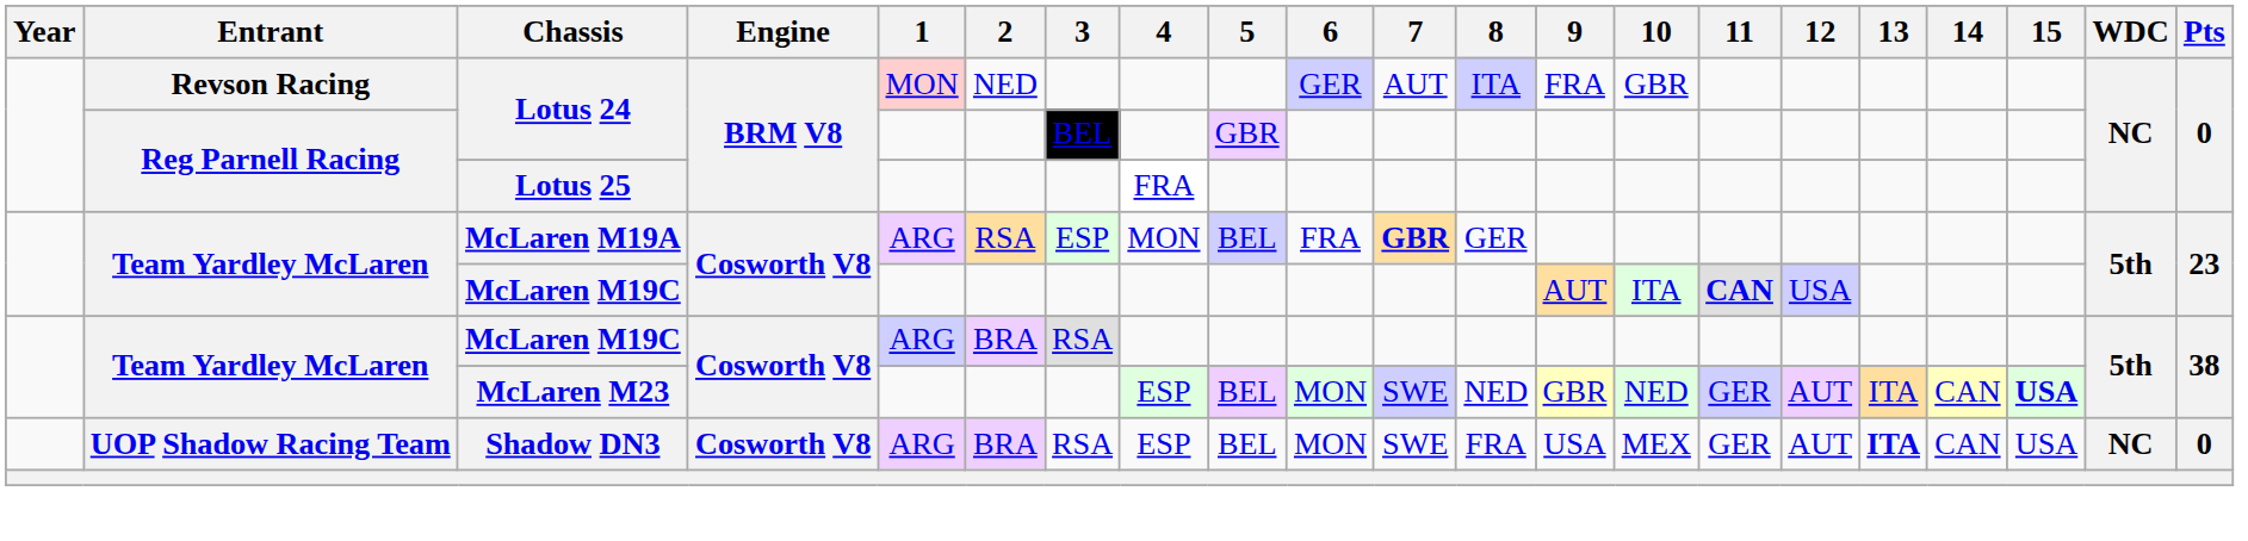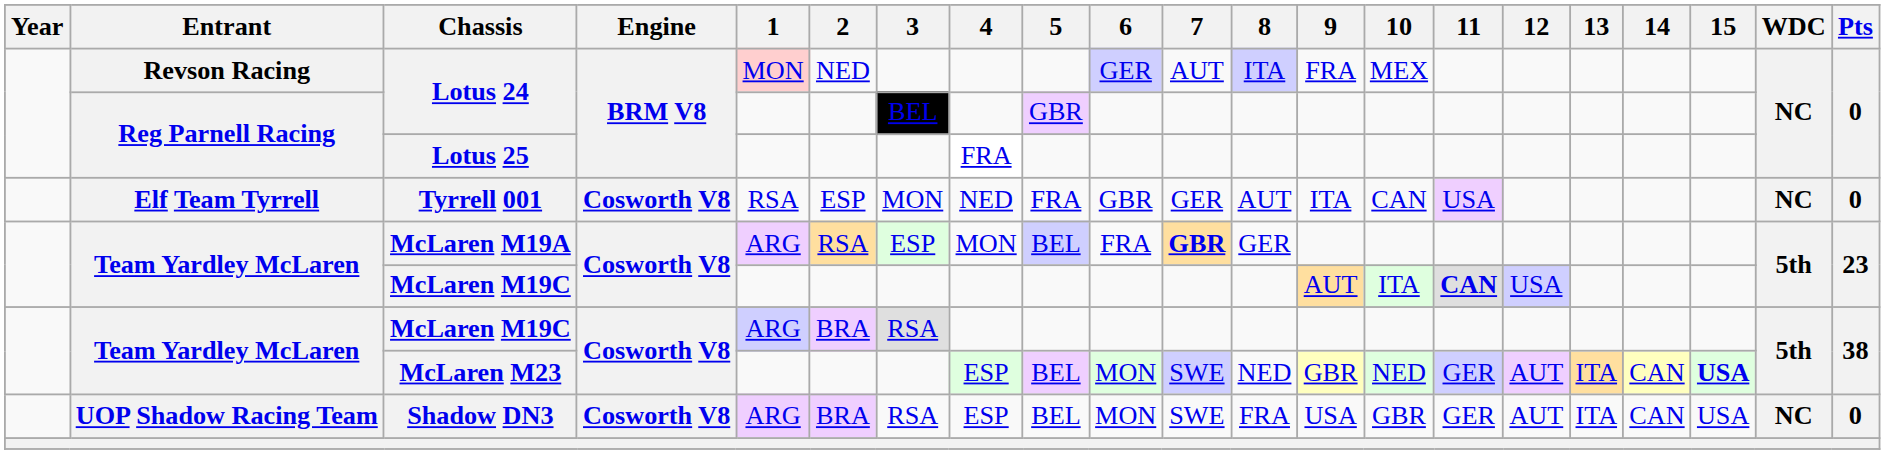 <table class="wikitable" style="text-align:center; font-size:90%">
 <tr>
 <th>Year</th>
 <th>Entrant</th>
 <th>Chassis</th>
 <th>Engine</th>
 <th>1</th>
 <th>2</th>
 <th>3</th>
 <th>4</th>
 <th>5</th>
 <th>6</th>
 <th>7</th>
 <th>8</th>
 <th>9</th>
 <th>10</th>
 <th>11</th>
 <th>12</th>
 <th>13</th>
 <th>14</th>
 <th>15</th>
 <th>WDC</th>
 <th><a href='#'>Pts</a></th>
 </tr>
 <tr>
 <td rowspan=3></td>
 <th>Revson Racing</th>
 <th rowspan=2><a href='#'>Lotus</a> <a href='#'>24</a></th>
 <th rowspan=3><a href='#'>BRM</a> <a href='#'>V8</a></th>
 <td style="background:#FFCFCF;"><a href='#'>MON</a><br></td>
 <td><a href='#'>NED</a></td>
 <td></td>
 <td></td>
 <td></td>
 <td style="background:#CFCFFF;"><a href='#'>GER</a><br></td>
 <td><a href='#'>AUT</a></td>
 <td style="background:#CFCFFF;"><a href='#'>ITA</a><br></td>
 <td><a href='#'>FRA</a></td>
-<td><a href='#'>GBR</a></td>
+<td><a href='#'>MEX</a></td>
 <td></td>
 <td></td>
 <td></td>
 <td></td>
 <td></td>
 <th rowspan=3>NC</th>
 <th rowspan=3>0</th>
 </tr>
 <tr>
 <th rowspan=2><a href='#'>Reg Parnell Racing</a></th>
 <td></td>
 <td></td>
 <td style="background:#000000; color:#ffffff"><a href='#'><span>BEL</span></a><br></td>
 <td></td>
 <td style="background:#EFCFFF;"><a href='#'>GBR</a><br></td>
 <td></td>
 <td></td>
 <td></td>
 <td></td>
 <td></td>
 <td></td>
 <td></td>
 <td></td>
 <td></td>
 <td></td>
 </tr>
 <tr>
 <th><a href='#'>Lotus</a> <a href='#'>25</a></th>
 <td></td>
 <td></td>
 <td></td>
 <td style="background:#ffffff;"><a href='#'>FRA</a><br></td>
 <td></td>
 <td></td>
 <td></td>
 <td></td>
 <td></td>
 <td></td>
 <td></td>
 <td></td>
 <td></td>
 <td></td>
 <td></td>
+</tr>
+<tr>
+<td></td>
+<th><a href='#'>Elf</a> <a href='#'>Team Tyrrell</a></th>
+<th><a href='#'>Tyrrell</a> <a href='#'>001</a></th>
+<th><a href='#'>Cosworth</a> <a href='#'>V8</a></th>
+<td><a href='#'>RSA</a></td>
+<td><a href='#'>ESP</a></td>
+<td><a href='#'>MON</a></td>
+<td><a href='#'>NED</a></td>
+<td><a href='#'>FRA</a></td>
+<td><a href='#'>GBR</a></td>
+<td><a href='#'>GER</a></td>
+<td><a href='#'>AUT</a></td>
+<td><a href='#'>ITA</a></td>
+<td><a href='#'>CAN</a></td>
+<td style="background:#EFCFFF;"><a href='#'>USA</a><br></td>
+<td></td>
+<td></td>
+<td></td>
+<td></td>
+<th>NC</th>
+<th>0</th>
 </tr>
 <tr>
 <td rowspan=2></td>
 <th rowspan=2><a href='#'>Team Yardley McLaren</a></th>
 <th><a href='#'>McLaren</a> <a href='#'>M19A</a></th>
 <th rowspan=2><a href='#'>Cosworth</a> <a href='#'>V8</a></th>
 <td style="background:#EFCFFF;"><a href='#'>ARG</a><br></td>
 <td style="background:#FFDF9F;"><a href='#'>RSA</a><br></td>
 <td style="background:#DFFFDF;"><a href='#'>ESP</a><br></td>
 <td><a href='#'>MON</a></td>
 <td style="background:#CFCFFF;"><a href='#'>BEL</a><br></td>
 <td><a href='#'>FRA</a></td>
 <td style="background:#FFDF9F;"><strong><a href='#'>GBR</a><br></strong></td>
 <td><a href='#'>GER</a></td>
 <td></td>
 <td></td>
 <td></td>
 <td></td>
 <td></td>
 <td></td>
 <td></td>
 <th rowspan=2>5th</th>
 <th rowspan=2>23</th>
 </tr>
 <tr>
 <th><a href='#'>McLaren</a> <a href='#'>M19C</a></th>
 <td></td>
 <td></td>
 <td></td>
 <td></td>
 <td></td>
 <td></td>
 <td></td>
 <td></td>
 <td style="background:#FFDF9F;"><a href='#'>AUT</a><br></td>
 <td style="background:#DFFFDF;"><a href='#'>ITA</a><br></td>
 <td style="background:#DFDFDF;"><strong><a href='#'>CAN</a></strong><br></td>
 <td style="background:#CFCFFF;"><a href='#'>USA</a><br></td>
 <td></td>
 <td></td>
 <td></td>
 </tr>
 <tr>
 <td rowspan=2></td>
 <th rowspan=2><a href='#'>Team Yardley McLaren</a></th>
 <th><a href='#'>McLaren</a> <a href='#'>M19C</a></th>
 <th rowspan=2><a href='#'>Cosworth</a> <a href='#'>V8</a></th>
 <td style="background:#CFCFFF;"><a href='#'>ARG</a><br></td>
 <td style="background:#EFCFFF;"><a href='#'>BRA</a><br></td>
 <td style="background:#DFDFDF;"><a href='#'>RSA</a><br></td>
 <td></td>
 <td></td>
 <td></td>
 <td></td>
 <td></td>
 <td></td>
 <td></td>
 <td></td>
 <td></td>
 <td></td>
 <td></td>
 <td></td>
 <th rowspan=2>5th</th>
 <th rowspan=2>38</th>
 </tr>
 <tr>
 <th><a href='#'>McLaren</a> <a href='#'>M23</a></th>
 <td></td>
 <td></td>
 <td></td>
 <td style="background:#DFFFDF;"><a href='#'>ESP</a><br></td>
 <td style="background:#EFCFFF;"><a href='#'>BEL</a><br></td>
 <td style="background:#DFFFDF;"><a href='#'>MON</a><br></td>
 <td style="background:#CFCFFF;"><a href='#'>SWE</a><br></td>
 <td><a href='#'>NED</a></td>
 <td style="background:#FFFFBF;"><a href='#'>GBR</a><br></td>
 <td style="background:#DFFFDF;"><a href='#'>NED</a><br></td>
 <td style="background:#CFCFFF;"><a href='#'>GER</a><br></td>
 <td style="background:#EFCFFF;"><a href='#'>AUT</a><br></td>
 <td style="background:#FFDF9F;"><a href='#'>ITA</a><br></td>
 <td style="background:#FFFFBF;"><a href='#'>CAN</a><br></td>
 <td style="background:#DFFFDF;"><strong><a href='#'>USA</a><br></strong></td>
 </tr>
 <tr>
 <td></td>
 <th><a href='#'>UOP</a> <a href='#'>Shadow Racing Team</a></th>
 <th><a href='#'>Shadow</a> <a href='#'>DN3</a></th>
 <th><a href='#'>Cosworth</a> <a href='#'>V8</a></th>
 <td style="background:#EFCFFF;"><a href='#'>ARG</a><br></td>
 <td style="background:#EFCFFF;"><a href='#'>BRA</a><br></td>
 <td><a href='#'>RSA</a></td>
 <td><a href='#'>ESP</a></td>
 <td><a href='#'>BEL</a></td>
 <td><a href='#'>MON</a></td>
 <td><a href='#'>SWE</a></td>
 <td><a href='#'>FRA</a></td>
 <td><a href='#'>USA</a></td>
-<td><a href='#'>MEX</a></td>
+<td><a href='#'>GBR</a></td>
 <td><a href='#'>GER</a></td>
 <td><a href='#'>AUT</a></td>
-<td><strong><a href='#'>ITA</a></strong></td>
+<td><a href='#'>ITA</a></td>
 <td><a href='#'>CAN</a></td>
 <td><a href='#'>USA</a></td>
 <th>NC</th>
 <th>0</th>
 </tr>
 <tr>
 <th colspan="21"></th>
 </tr>
 </table>
